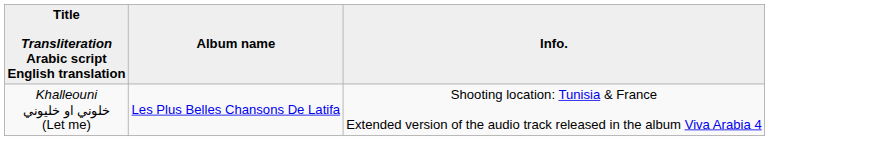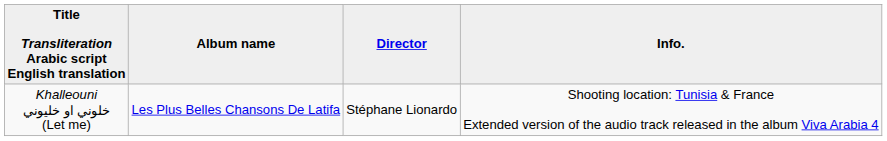 <table class="wikitable" style="text-align:center;">
 <tr>
 <th style="background:#efefef;">Title<br><br><em>Transliteration</em><br>Arabic script<br>English translation</th>
 <th style="background:#efefef;">Album name</th>
+<th style="background:#efefef;"><a href='#'>Director</a></th>
 <th style="background:#efefef;">Info.</th>
 </tr>
 <tr>
 <td><em>Khalleouni</em><br> خلوني او خليوني<br>(Let me)</td>
 <td><a href='#'>Les Plus Belles Chansons De Latifa</a></td>
+<td>Stéphane Lionardo</td>
 <td>Shooting location: <a href='#'>Tunisia</a> & France<br><br>Extended version of the audio track released in the album <a href='#'>Viva Arabia 4</a></td>
 </tr>
 </table>
